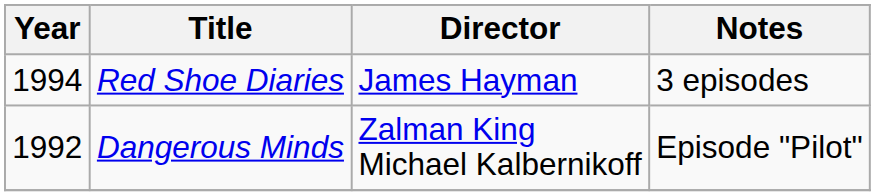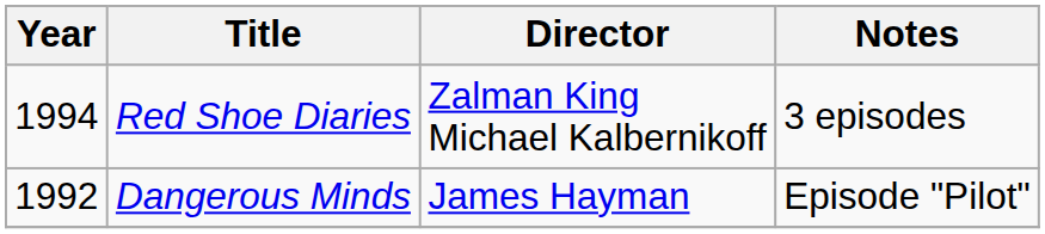 <table class="wikitable">
 <tr>
 <th>Year</th>
 <th>Title</th>
 <th>Director</th>
 <th>Notes</th>
 </tr>
 <tr>
 <td>1994</td>
 <td><em><a href='#'>Red Shoe Diaries</a></em></td>
-<td><a href='#'>James Hayman</a></td>
+<td><a href='#'>Zalman King</a><br>Michael Kalbernikoff</td>
 <td>3 episodes</td>
 </tr>
 <tr>
 <td>1992</td>
 <td><em><a href='#'>Dangerous Minds</a></em></td>
-<td><a href='#'>Zalman King</a><br>Michael Kalbernikoff</td>
+<td><a href='#'>James Hayman</a></td>
 <td>Episode "Pilot"</td>
 </tr>
 <tr>
 </tr>
 </table>
